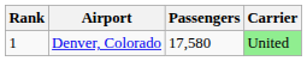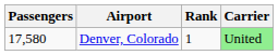 <table class="wikitable" style="font-size: 95%" width= align=>
 <tr>
+<th>Passengers</th>
+<th>Airport</th>
 <th>Rank</th>
-<th>Airport</th>
-<th>Passengers</th>
 <th>Carrier</th>
 </tr>
 <tr>
+<td>17,580</td>
+<td><a href='#'>Denver, Colorado</a></td>
 <td>1</td>
-<td><a href='#'>Denver, Colorado</a></td>
-<td>17,580</td>
 <td style="background: lightgreen;">United</td>
 </tr>
 </table>
